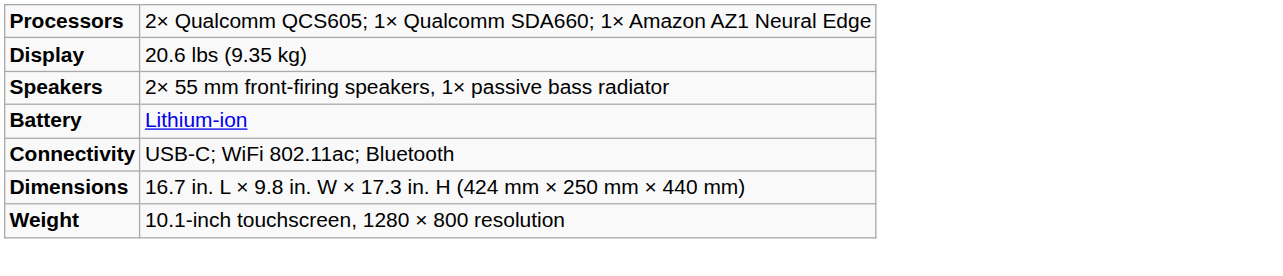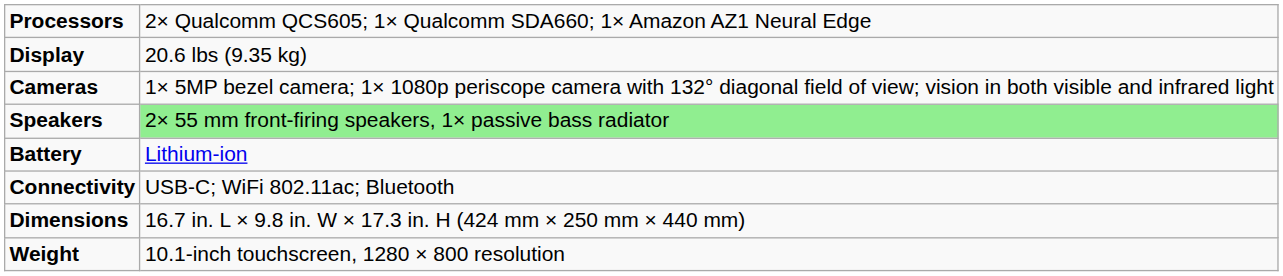 <table class="wikitable">
 <tr>
 <td><strong>Processors</strong></td>
 <td>2× Qualcomm QCS605; 1× Qualcomm SDA660; 1× Amazon AZ1 Neural Edge</td>
 </tr>
 <tr>
 <td><strong>Display</strong></td>
 <td>20.6 lbs (9.35 kg)</td>
 </tr>
 <tr>
+<td><strong>Cameras</strong></td>
+<td>1× 5MP bezel camera; 1× 1080p periscope camera with 132° diagonal field of view; vision in both visible and infrared light</td>
+</tr>
+<tr>
 <td><strong>Speakers</strong></td>
-<td>2× 55 mm front-firing speakers, 1× passive bass radiator</td>
+<td style="background: lightgreen;">2× 55 mm front-firing speakers, 1× passive bass radiator</td>
 </tr>
 <tr>
 <td><strong>Battery</strong></td>
 <td><a href='#'>Lithium-ion</a></td>
 </tr>
 <tr>
 <td><strong>Connectivity</strong></td>
 <td>USB-C; WiFi 802.11ac; Bluetooth</td>
 </tr>
 <tr>
 <td><strong>Dimensions</strong></td>
 <td>16.7 in. L × 9.8 in. W × 17.3 in. H (424 mm × 250 mm × 440 mm)</td>
 </tr>
 <tr>
 <td><strong>Weight</strong></td>
 <td>10.1-inch touchscreen, 1280 × 800 resolution</td>
 </tr>
 </table>
